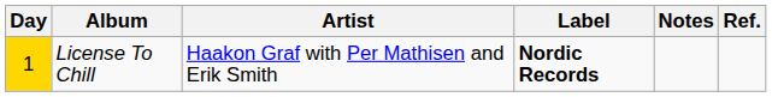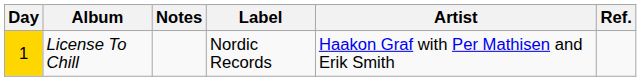 <table class="wikitable">
 <tr>
 <th>Day</th>
 <th>Album</th>
+<th>Notes</th>
+<th>Label</th>
 <th>Artist</th>
-<th>Label</th>
-<th>Notes</th>
 <th>Ref.</th>
 </tr>
 <tr>
 <td rowspan="1" style="background: gold; text-align:center;">1</td>
 <td><em>License To Chill</em></td>
+<td></td>
+<td>Nordic Records</td>
 <td><a href='#'>Haakon Graf</a> with <a href='#'>Per Mathisen</a> and Erik Smith</td>
-<td><strong>Nordic Records</strong></td>
-<td></td>
 <td style="text-align:center;"></td>
 </tr>
 </table>
